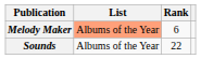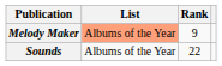 <table class="wikitable mw-collapsible sortable plainrowheaders" style="margin-left: auto; margin-right: auto; border: none;">
 <tr>
 <th scope="col">Publication</th>
 <th scope="col" class="unsortable">List</th>
 <th scope="col" data-sort-type="number">Rank</th>
 <th scope="col" class="unsortable"></th>
 </tr>
 <tr>
 <th scope="row"><em>Melody Maker</em></th>
 <td style="background: lightsalmon;">Albums of the Year</td>
-<td style="text-align:center;">6</td>
+<td style="text-align:center;">9</td>
 <td></td>
 </tr>
 <tr>
 <th scope="row"><em>Sounds</em></th>
 <td>Albums of the Year</td>
 <td style="text-align:center;">22</td>
 <td></td>
 </tr>
 </table>
